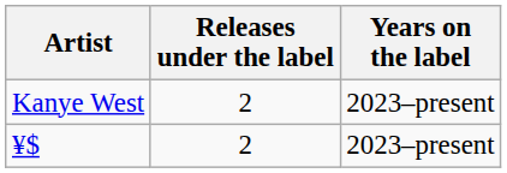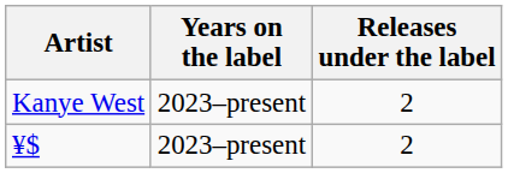 <table class="wikitable">
 <tr>
 <th>Artist</th>
+<th>Years on<br>the label</th>
 <th>Releases<br>under the label</th>
-<th>Years on<br>the label</th>
 </tr>
 <tr>
 <td><a href='#'>Kanye West</a></td>
+<td style="text-align:center;">2023–present</td>
 <td style="text-align:center;">2</td>
-<td style="text-align:center;">2023–present</td>
 </tr>
 <tr>
 <td><a href='#'>¥$</a></td>
+<td style="text-align:center;">2023–present</td>
 <td style="text-align:center;">2</td>
-<td style="text-align:center;">2023–present</td>
 </tr>
 </table>
